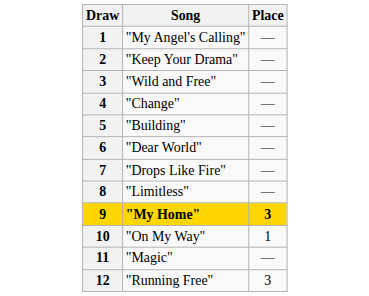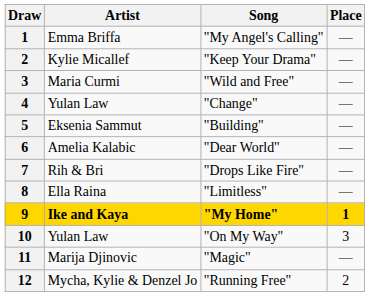 <table class="sortable wikitable plainrowheaders" style="margin: 1em auto 1em auto">
 <tr>
 <th scope="col">Draw</th>
+<th scope="col">Artist</th>
 <th scope="col">Song</th>
 <th>Place</th>
 </tr>
 <tr>
 <th scope="row" style="text-align:center;">1</th>
+<td>Emma Briffa</td>
 <td>"My Angel's Calling"</td>
 <td align=center>—</td>
 </tr>
 <tr>
 <th scope="row" style="text-align:center;">2</th>
+<td>Kylie Micallef</td>
 <td>"Keep Your Drama"</td>
 <td align=center>—</td>
 </tr>
 <tr>
 <th scope="row" style="text-align:center;">3</th>
+<td>Maria Curmi</td>
 <td>"Wild and Free"</td>
 <td align=center>—</td>
 </tr>
 <tr>
 <th scope="row" style="text-align:center;">4</th>
+<td>Yulan Law</td>
 <td>"Change"</td>
 <td align=center>—</td>
 </tr>
 <tr>
 <th scope="row" style="text-align:center;">5</th>
+<td>Eksenia Sammut</td>
 <td>"Building"</td>
 <td align=center>—</td>
 </tr>
 <tr>
 <th scope="row" style="text-align:center;">6</th>
+<td>Amelia Kalabic</td>
 <td>"Dear World"</td>
 <td align=center>—</td>
 </tr>
 <tr>
 <th scope="row" style="text-align:center;">7</th>
+<td>Rih & Bri</td>
 <td>"Drops Like Fire"</td>
 <td align=center>—</td>
 </tr>
 <tr>
 <th scope="row" style="text-align:center;">8</th>
+<td>Ella Raina</td>
 <td>"Limitless"</td>
 <td align=center>—</td>
 </tr>
 <tr bgcolor=gold style="font-weight:bold;">
 <th style="text-align:center; font-weight:bold; background:gold;" scope="row">9</th>
+<td>Ike and Kaya</td>
 <td>"My Home"</td>
+<td align=center>1</td>
+</tr>
+<tr>
+<th scope="row" style="text-align:center;">10</th>
+<td>Yulan Law</td>
+<td>"On My Way"</td>
 <td align=center>3</td>
 </tr>
 <tr>
-<th scope="row" style="text-align:center;">10</th>
-<td>"On My Way"</td>
-<td align=center>1</td>
-</tr>
-<tr>
 <th scope="row" style="text-align:center;">11</th>
+<td>Marija Djinovic</td>
 <td>"Magic"</td>
 <td align=center>—</td>
 </tr>
 <tr>
 <th scope="row" style="text-align:center;">12</th>
+<td>Mycha, Kylie & Denzel Jo</td>
 <td>"Running Free"</td>
-<td align=center>3</td>
+<td align=center>2</td>
 </tr>
 </table>
